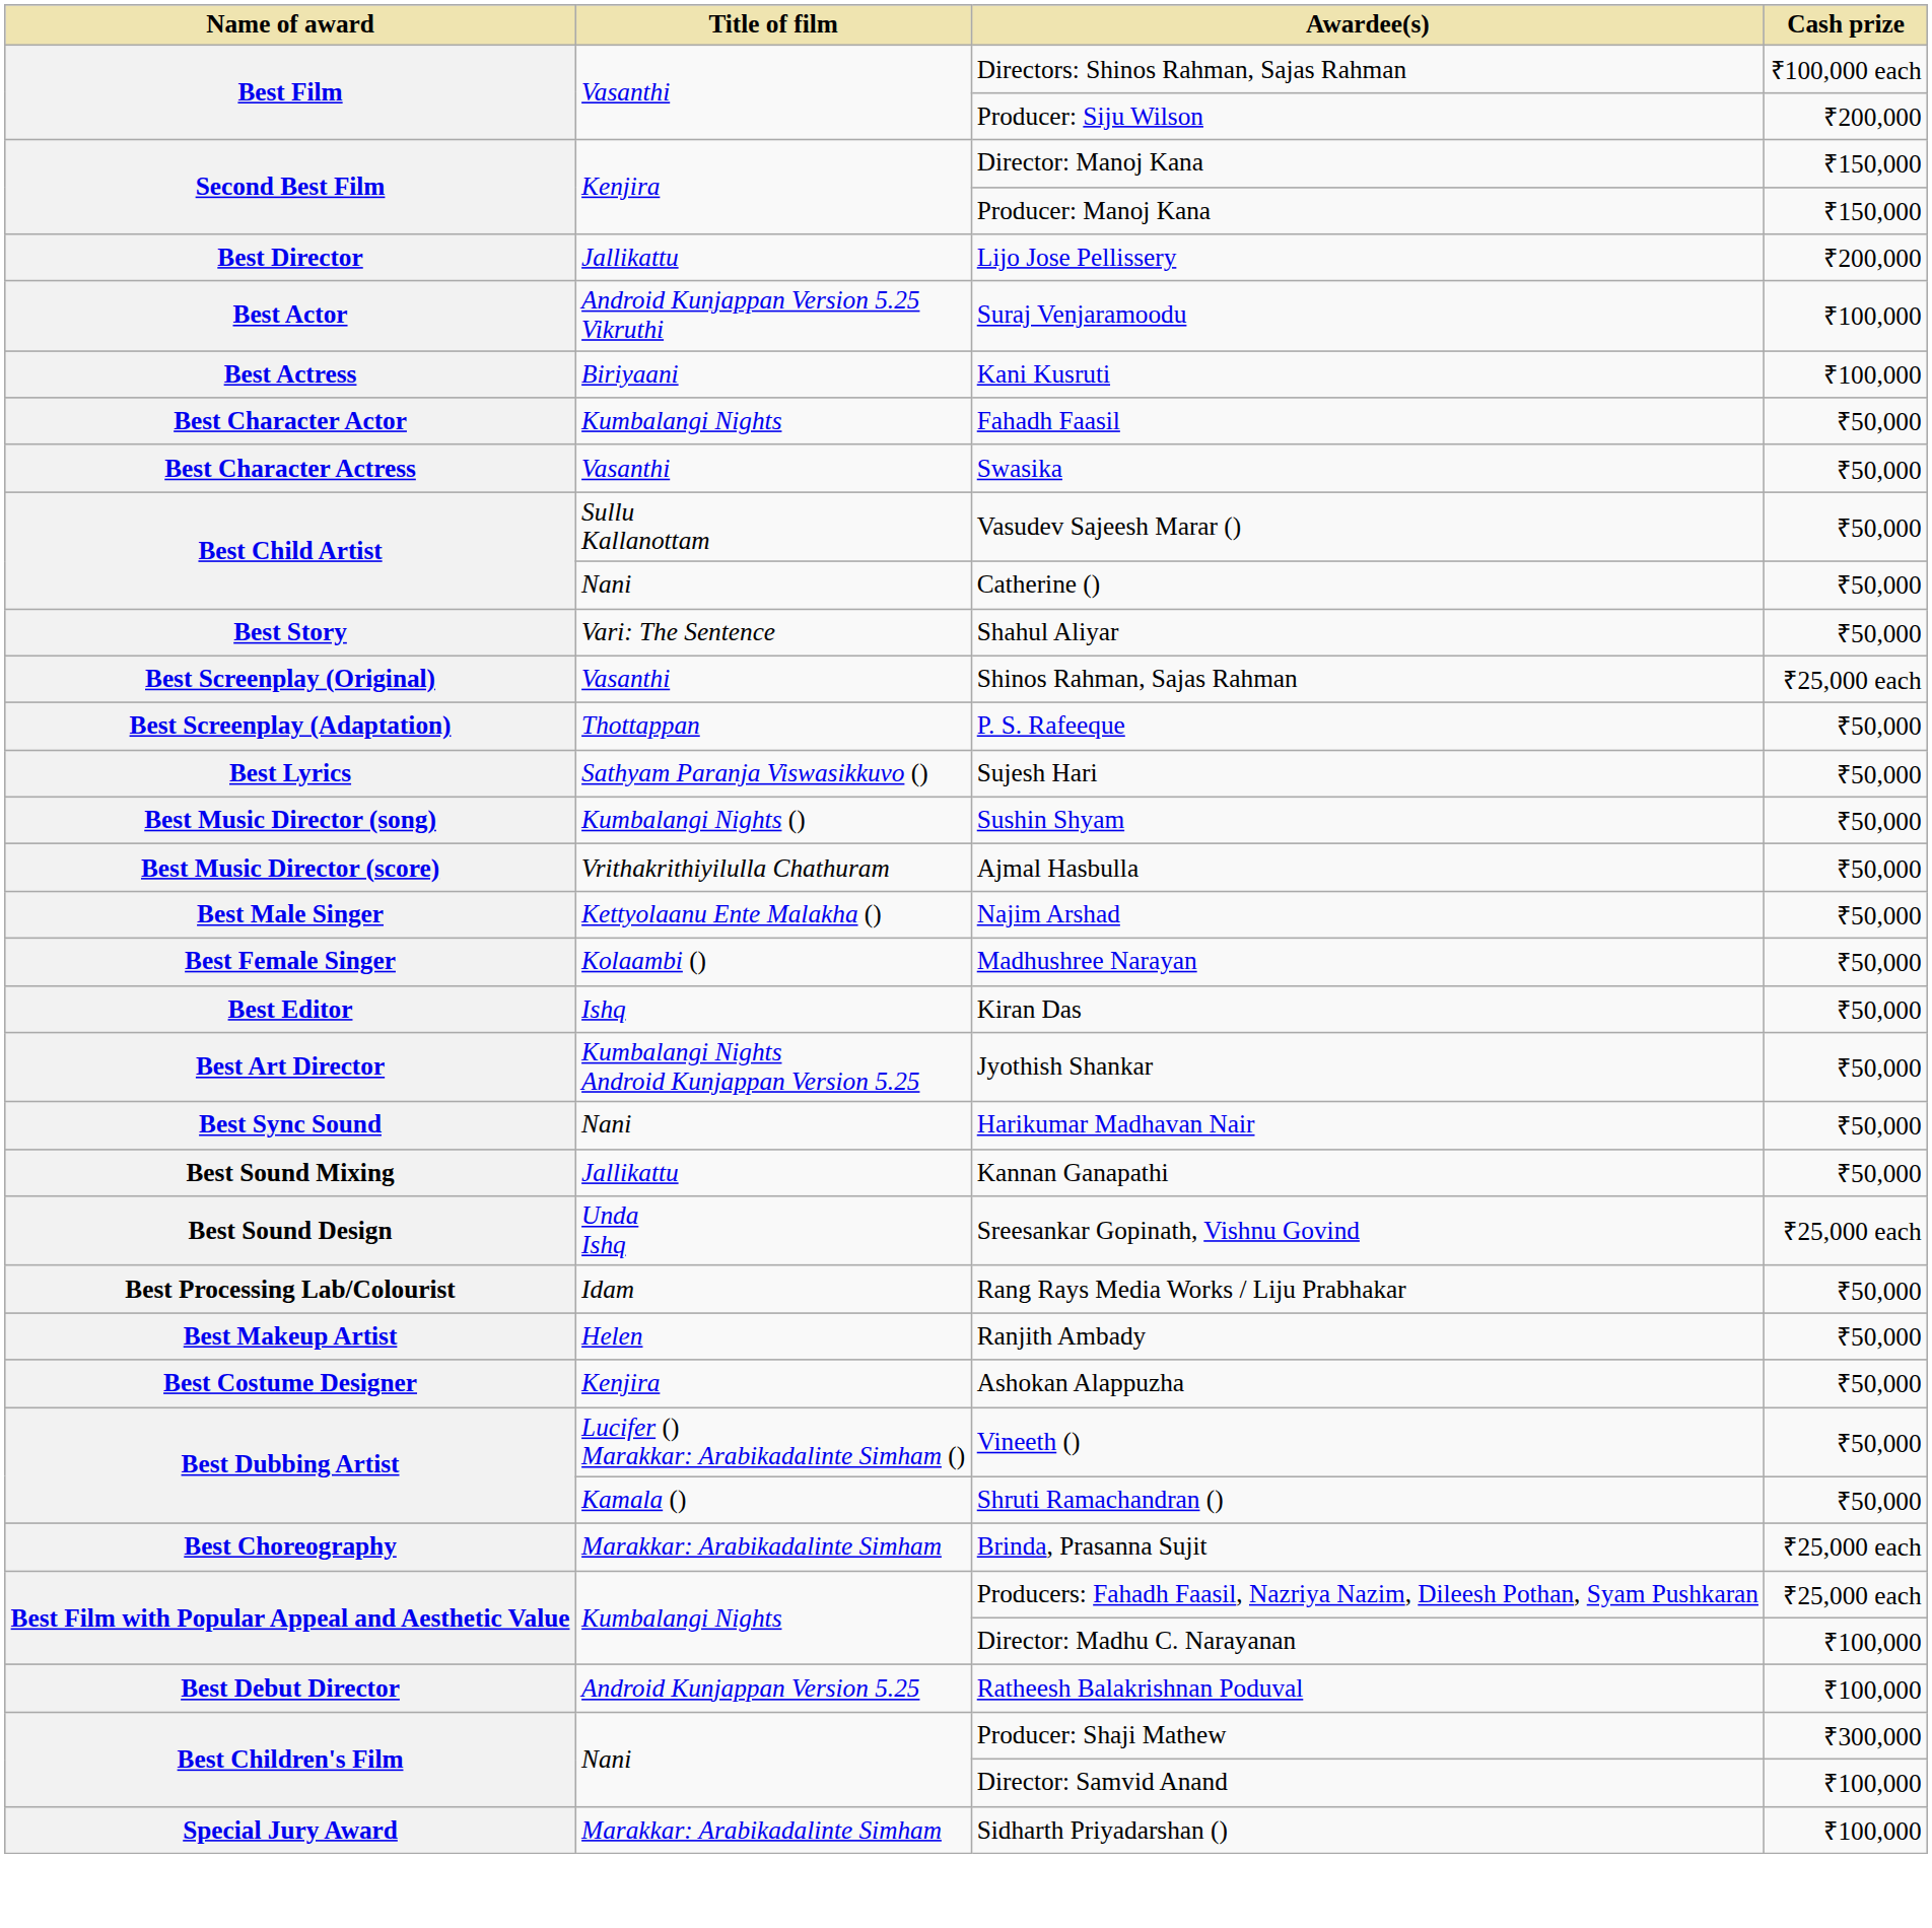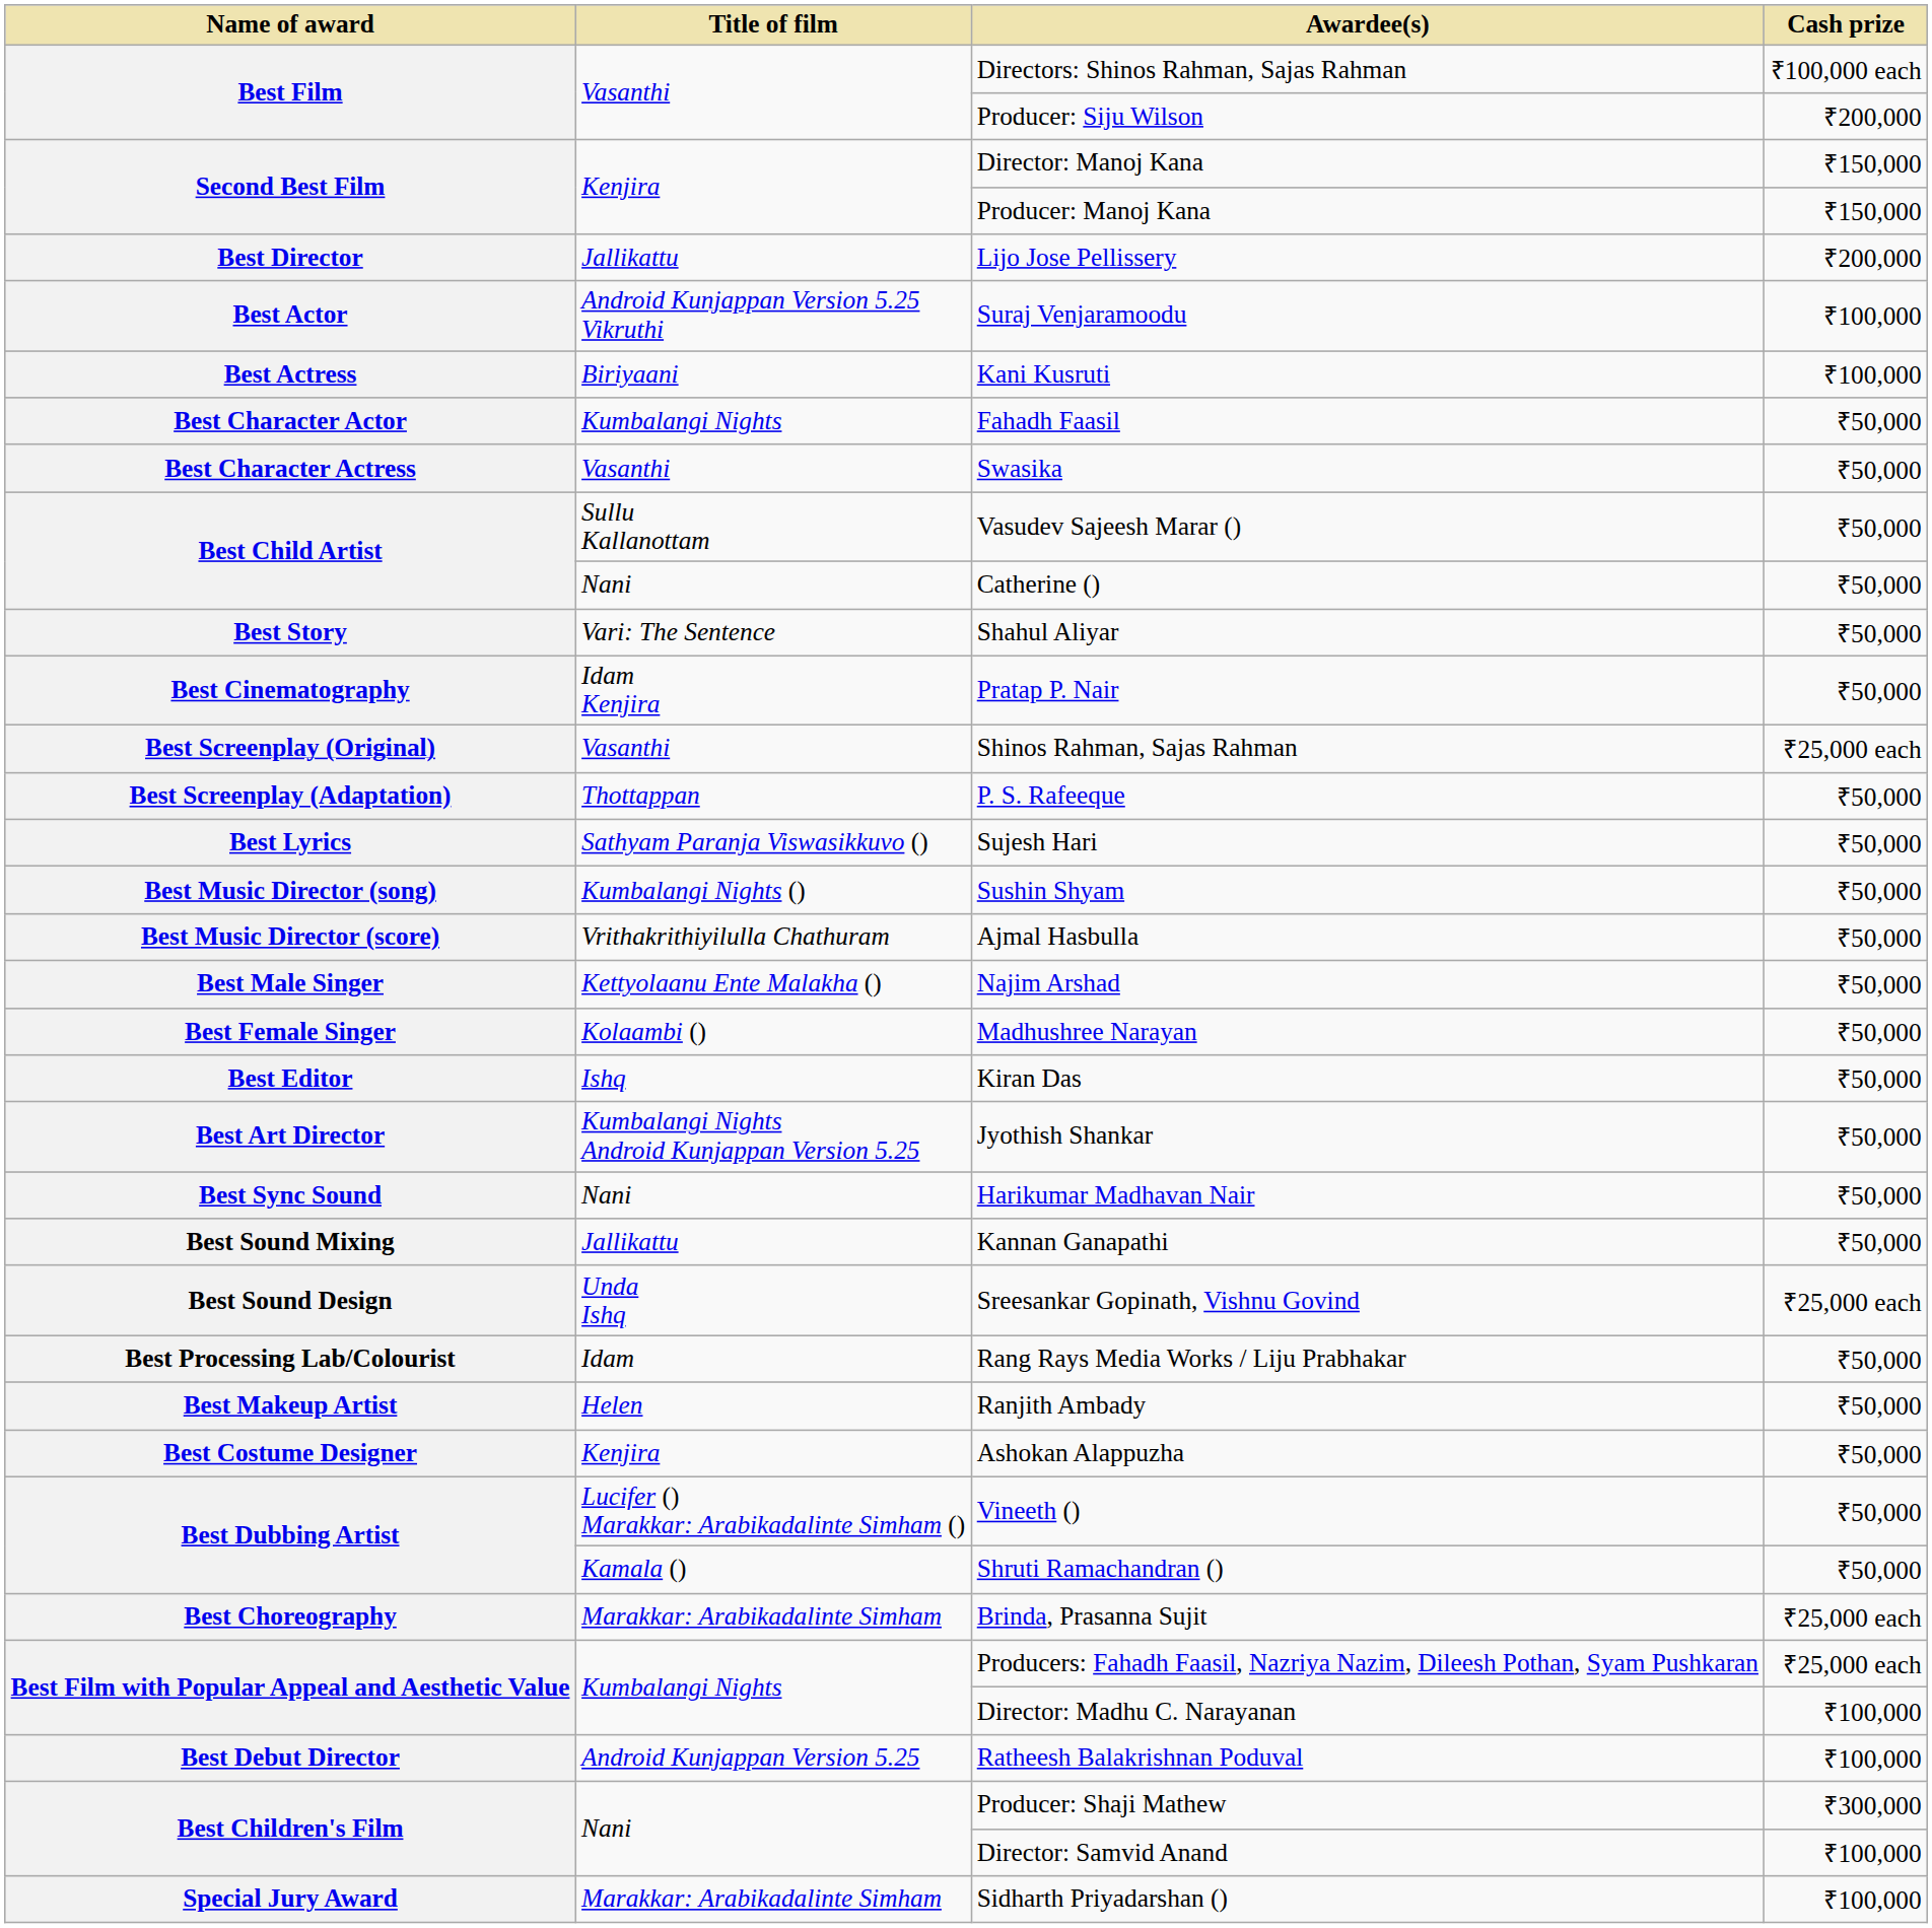 <table class="wikitable plainrowheaders sortable">
 <tr>
 <th style="background-color:#EFE4B0;">Name of award</th>
 <th style="background-color:#EFE4B0;">Title of film</th>
 <th style="background-color:#EFE4B0;">Awardee(s)</th>
 <th style="background-color:#EFE4B0;">Cash prize</th>
 </tr>
 <tr>
 <th scope="row" rowspan="2"><a href='#'>Best Film</a></th>
 <td rowspan="2"><em><a href='#'>Vasanthi</a></em></td>
 <td>Directors: Shinos Rahman, Sajas Rahman</td>
 <td align="right">₹100,000 each</td>
 </tr>
 <tr>
 <td>Producer: <a href='#'>Siju Wilson</a></td>
 <td align="right">₹200,000</td>
 </tr>
 <tr>
 <th scope="row" rowspan="2"><a href='#'>Second Best Film</a></th>
 <td rowspan="2"><em><a href='#'>Kenjira</a></em></td>
 <td>Director: Manoj Kana</td>
 <td align="right">₹150,000</td>
 </tr>
 <tr>
 <td>Producer: Manoj Kana</td>
 <td align="right">₹150,000</td>
 </tr>
 <tr>
 <th scope="row"><a href='#'>Best Director</a></th>
 <td><em><a href='#'>Jallikattu</a></em></td>
 <td><a href='#'>Lijo Jose Pellissery</a></td>
 <td align="right">₹200,000</td>
 </tr>
 <tr>
 <th scope="row"><a href='#'>Best Actor</a></th>
 <td><em><a href='#'>Android Kunjappan Version 5.25</a></em><br><em><a href='#'>Vikruthi</a></em></td>
 <td><a href='#'>Suraj Venjaramoodu</a></td>
 <td align="right">₹100,000</td>
 </tr>
 <tr>
 <th scope="row"><a href='#'>Best Actress</a></th>
 <td><em><a href='#'>Biriyaani</a></em></td>
 <td><a href='#'>Kani Kusruti</a></td>
 <td align="right">₹100,000</td>
 </tr>
 <tr>
 <th scope="row"><a href='#'>Best Character Actor</a></th>
 <td><em><a href='#'>Kumbalangi Nights</a></em></td>
 <td><a href='#'>Fahadh Faasil</a></td>
 <td align="right">₹50,000</td>
 </tr>
 <tr>
 <th scope="row"><a href='#'>Best Character Actress</a></th>
 <td><em><a href='#'>Vasanthi</a></em></td>
 <td><a href='#'>Swasika</a></td>
 <td align="right">₹50,000</td>
 </tr>
 <tr>
 <th scope="row" rowspan="2"><a href='#'>Best Child Artist</a></th>
 <td><em>Sullu</em><br><em>Kallanottam</em></td>
 <td>Vasudev Sajeesh Marar ()</td>
 <td align="right">₹50,000</td>
 </tr>
 <tr>
 <td><em>Nani</em></td>
 <td>Catherine ()</td>
 <td align="right">₹50,000</td>
 </tr>
 <tr>
 <th scope="row"><a href='#'>Best Story</a></th>
 <td><em>Vari: The Sentence</em></td>
 <td>Shahul Aliyar</td>
+<td align="right">₹50,000</td>
+</tr>
+<tr>
+<th scope="row"><a href='#'>Best Cinematography</a></th>
+<td><em>Idam</em><br> <em><a href='#'>Kenjira</a></em></td>
+<td><a href='#'>Pratap P. Nair</a></td>
 <td align="right">₹50,000</td>
 </tr>
 <tr>
 <th scope="row"><a href='#'>Best Screenplay (Original)</a></th>
 <td><em><a href='#'>Vasanthi</a></em></td>
 <td>Shinos Rahman, Sajas Rahman</td>
 <td align="right">₹25,000 each</td>
 </tr>
 <tr>
 <th scope="row"><a href='#'>Best Screenplay (Adaptation)</a></th>
 <td><em><a href='#'>Thottappan</a></em></td>
 <td><a href='#'>P. S. Rafeeque</a></td>
 <td align="right">₹50,000</td>
 </tr>
 <tr>
 <th scope="row"><a href='#'>Best Lyrics</a></th>
 <td><em><a href='#'>Sathyam Paranja Viswasikkuvo</a></em> ()</td>
 <td>Sujesh Hari</td>
 <td align="right">₹50,000</td>
 </tr>
 <tr>
 <th scope="row"><a href='#'>Best Music Director (song)</a></th>
 <td><em><a href='#'>Kumbalangi Nights</a></em> ()</td>
 <td><a href='#'>Sushin Shyam</a></td>
 <td align="right">₹50,000</td>
 </tr>
 <tr>
 <th scope="row"><a href='#'>Best Music Director (score)</a></th>
 <td><em>Vrithakrithiyilulla Chathuram</em></td>
 <td>Ajmal Hasbulla</td>
 <td align="right">₹50,000</td>
 </tr>
 <tr>
 <th scope="row"><a href='#'>Best Male Singer</a></th>
 <td><em><a href='#'>Kettyolaanu Ente Malakha</a></em> ()</td>
 <td><a href='#'>Najim Arshad</a></td>
 <td align="right">₹50,000</td>
 </tr>
 <tr>
 <th scope="row"><a href='#'>Best Female Singer</a></th>
 <td><em><a href='#'>Kolaambi</a></em> ()</td>
 <td><a href='#'>Madhushree Narayan</a></td>
 <td align="right">₹50,000</td>
 </tr>
 <tr>
 <th scope="row"><a href='#'>Best Editor</a></th>
 <td><em><a href='#'>Ishq</a></em></td>
 <td>Kiran Das</td>
 <td align="right">₹50,000</td>
 </tr>
 <tr>
 <th scope="row"><a href='#'>Best Art Director</a></th>
 <td><em><a href='#'>Kumbalangi Nights</a></em><br><em><a href='#'>Android Kunjappan Version 5.25</a></em></td>
 <td>Jyothish Shankar</td>
 <td align="right">₹50,000</td>
 </tr>
 <tr>
 <th scope="row"><a href='#'>Best Sync Sound</a></th>
 <td><em>Nani</em></td>
 <td><a href='#'>Harikumar Madhavan Nair</a></td>
 <td align="right">₹50,000</td>
 </tr>
 <tr>
 <th scope="row">Best Sound Mixing</th>
 <td><em><a href='#'>Jallikattu</a></em></td>
 <td>Kannan Ganapathi</td>
 <td align="right">₹50,000</td>
 </tr>
 <tr>
 <th scope="row">Best Sound Design</th>
 <td><em><a href='#'>Unda</a></em><br><em><a href='#'>Ishq</a></em></td>
 <td>Sreesankar Gopinath, <a href='#'>Vishnu Govind</a></td>
 <td align="right">₹25,000 each</td>
 </tr>
 <tr>
 <th scope="row">Best Processing Lab/Colourist</th>
 <td><em>Idam</em></td>
 <td>Rang Rays Media Works / Liju Prabhakar</td>
 <td align="right">₹50,000</td>
 </tr>
 <tr>
 <th scope="row"><a href='#'>Best Makeup Artist</a></th>
 <td><em><a href='#'>Helen</a></em></td>
 <td>Ranjith Ambady</td>
 <td align="right">₹50,000</td>
 </tr>
 <tr>
 <th scope="row"><a href='#'>Best Costume Designer</a></th>
 <td><em><a href='#'>Kenjira</a></em></td>
 <td>Ashokan Alappuzha</td>
 <td align="right">₹50,000</td>
 </tr>
 <tr>
 <th scope="row" rowspan="2"><a href='#'>Best Dubbing Artist</a></th>
 <td><em><a href='#'>Lucifer</a></em> ()<br> <em><a href='#'>Marakkar: Arabikadalinte Simham</a></em> ()</td>
 <td><a href='#'>Vineeth</a> ()</td>
 <td align="right">₹50,000</td>
 </tr>
 <tr>
 <td><em><a href='#'>Kamala</a></em> ()</td>
 <td><a href='#'>Shruti Ramachandran</a> ()</td>
 <td align="right">₹50,000</td>
 </tr>
 <tr>
 <th scope="row"><a href='#'>Best Choreography</a></th>
 <td><em><a href='#'>Marakkar: Arabikadalinte Simham</a></em></td>
 <td><a href='#'>Brinda</a>, Prasanna Sujit</td>
 <td align="right">₹25,000 each</td>
 </tr>
 <tr>
 <th scope="row" rowspan="2"><a href='#'>Best Film with Popular Appeal and Aesthetic Value</a></th>
 <td rowspan="2"><em><a href='#'>Kumbalangi Nights</a></em></td>
 <td>Producers: <a href='#'>Fahadh Faasil</a>, <a href='#'>Nazriya Nazim</a>, <a href='#'>Dileesh Pothan</a>, <a href='#'>Syam Pushkaran</a></td>
 <td align="right">₹25,000 each</td>
 </tr>
 <tr>
 <td>Director: Madhu C. Narayanan</td>
 <td align="right">₹100,000</td>
 </tr>
 <tr>
 <th scope="row"><a href='#'>Best Debut Director</a></th>
 <td><em><a href='#'>Android Kunjappan Version 5.25</a></em></td>
 <td><a href='#'>Ratheesh Balakrishnan Poduval</a></td>
 <td align="right">₹100,000</td>
 </tr>
 <tr>
 <th scope="row" rowspan="2"><a href='#'>Best Children's Film</a></th>
 <td rowspan="2"><em>Nani</em></td>
 <td>Producer: Shaji Mathew</td>
 <td align="right">₹300,000</td>
 </tr>
 <tr>
 <td>Director: Samvid Anand</td>
 <td align="right">₹100,000</td>
 </tr>
 <tr>
 <th scope="row"><a href='#'>Special Jury Award</a></th>
 <td><em><a href='#'>Marakkar: Arabikadalinte Simham</a></em></td>
 <td>Sidharth Priyadarshan ()</td>
 <td align="right">₹100,000</td>
 </tr>
 </table>
